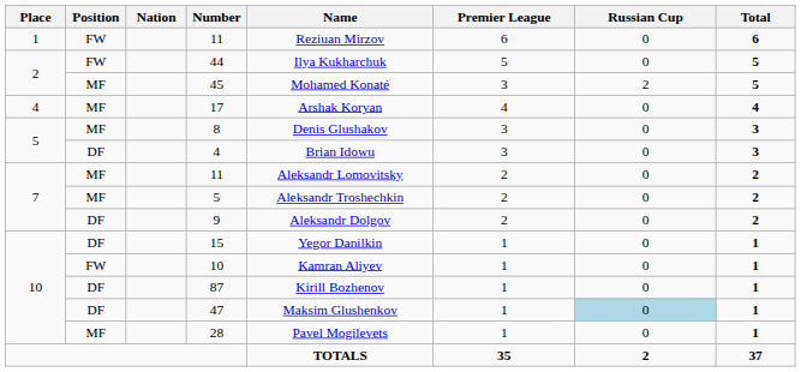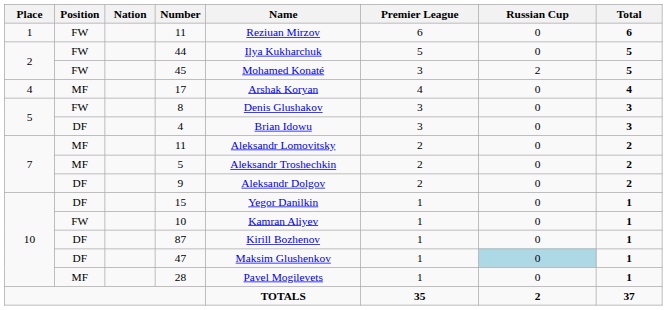 <table class="wikitable" style="font-size: 95%; text-align: center;">
 <tr>
 <th width=60>Place</th>
 <th width=60>Position</th>
 <th width=60>Nation</th>
 <th width=60>Number</th>
 <th width=200>Name</th>
 <th width=150>Premier League</th>
 <th width=150>Russian Cup</th>
 <th width=80><strong>Total</strong></th>
 </tr>
 <tr>
 <td>1</td>
 <td>FW</td>
 <td></td>
 <td>11</td>
 <td><a href='#'>Reziuan Mirzov</a></td>
 <td>6</td>
 <td>0</td>
 <td><strong>6</strong></td>
 </tr>
 <tr>
 <td rowspan="2">2</td>
 <td>FW</td>
 <td></td>
 <td>44</td>
 <td><a href='#'>Ilya Kukharchuk</a></td>
 <td>5</td>
 <td>0</td>
 <td><strong>5</strong></td>
 </tr>
 <tr>
-<td>MF</td>
+<td>FW</td>
 <td></td>
 <td>45</td>
 <td><a href='#'>Mohamed Konaté</a></td>
 <td>3</td>
 <td>2</td>
 <td><strong>5</strong></td>
 </tr>
 <tr>
 <td>4</td>
 <td>MF</td>
 <td></td>
 <td>17</td>
 <td><a href='#'>Arshak Koryan</a></td>
 <td>4</td>
 <td>0</td>
 <td><strong>4</strong></td>
 </tr>
 <tr>
 <td rowspan="2">5</td>
-<td>MF</td>
+<td>FW</td>
 <td></td>
 <td>8</td>
 <td><a href='#'>Denis Glushakov</a></td>
 <td>3</td>
 <td>0</td>
 <td><strong>3</strong></td>
 </tr>
 <tr>
 <td>DF</td>
 <td></td>
 <td>4</td>
 <td><a href='#'>Brian Idowu</a></td>
 <td>3</td>
 <td>0</td>
 <td><strong>3</strong></td>
 </tr>
 <tr>
 <td rowspan="3">7</td>
 <td>MF</td>
 <td></td>
 <td>11</td>
 <td><a href='#'>Aleksandr Lomovitsky</a></td>
 <td>2</td>
 <td>0</td>
 <td><strong>2</strong></td>
 </tr>
 <tr>
 <td>MF</td>
 <td></td>
 <td>5</td>
 <td><a href='#'>Aleksandr Troshechkin</a></td>
 <td>2</td>
 <td>0</td>
 <td><strong>2</strong></td>
 </tr>
 <tr>
 <td>DF</td>
 <td></td>
 <td>9</td>
 <td><a href='#'>Aleksandr Dolgov</a></td>
 <td>2</td>
 <td>0</td>
 <td><strong>2</strong></td>
 </tr>
 <tr>
 <td rowspan="5">10</td>
 <td>DF</td>
 <td></td>
 <td>15</td>
 <td><a href='#'>Yegor Danilkin</a></td>
 <td>1</td>
 <td>0</td>
 <td><strong>1</strong></td>
 </tr>
 <tr>
 <td>FW</td>
 <td></td>
 <td>10</td>
 <td><a href='#'>Kamran Aliyev</a></td>
 <td>1</td>
 <td>0</td>
 <td><strong>1</strong></td>
 </tr>
 <tr>
 <td>DF</td>
 <td></td>
 <td>87</td>
 <td><a href='#'>Kirill Bozhenov</a></td>
 <td>1</td>
 <td>0</td>
 <td><strong>1</strong></td>
 </tr>
 <tr>
 <td>DF</td>
 <td></td>
 <td>47</td>
 <td><a href='#'>Maksim Glushenkov</a></td>
 <td>1</td>
 <td style="background: lightblue;">0</td>
 <td><strong>1</strong></td>
 </tr>
 <tr>
 <td>MF</td>
 <td></td>
 <td>28</td>
 <td><a href='#'>Pavel Mogilevets</a></td>
 <td>1</td>
 <td>0</td>
 <td><strong>1</strong></td>
 </tr>
 <tr>
 <td colspan="4"></td>
 <td><strong>TOTALS</strong></td>
 <td><strong>35</strong></td>
 <td><strong>2</strong></td>
 <td><strong>37</strong></td>
 </tr>
 </table>
